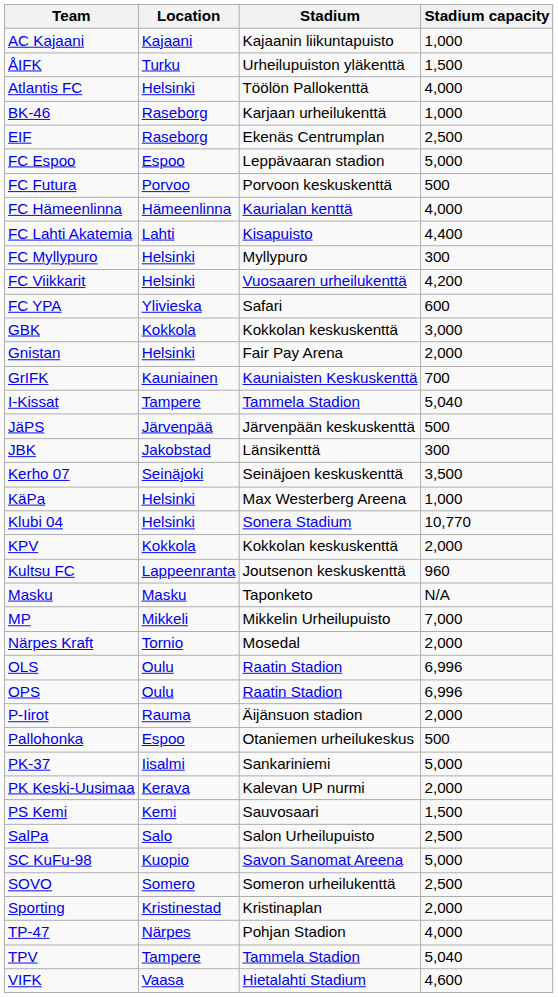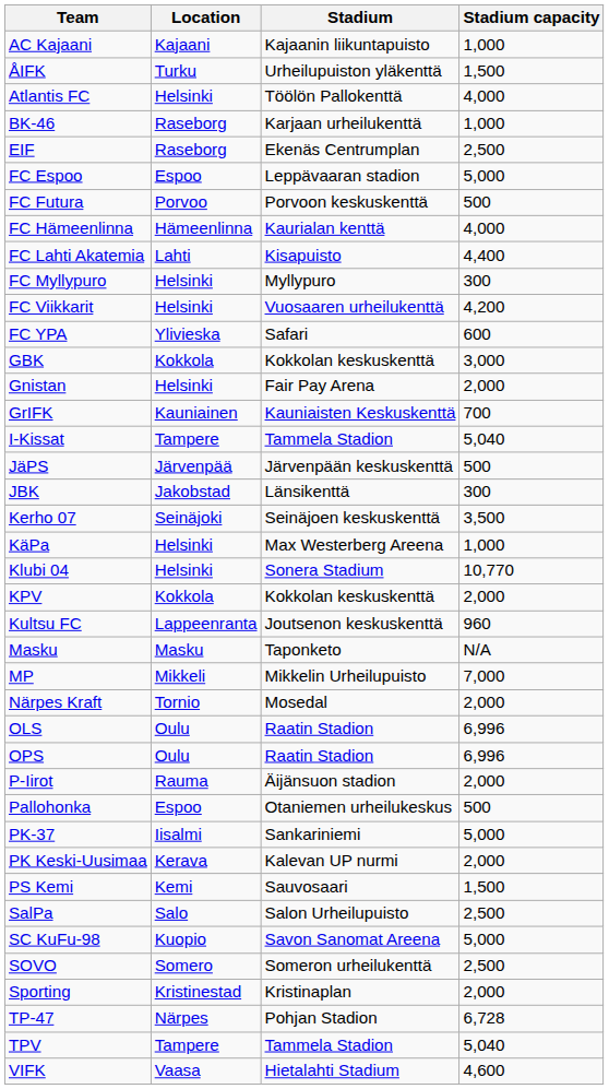 <table class="wikitable sortable" border="1">
 <tr>
 <th>Team</th>
 <th>Location</th>
 <th>Stadium</th>
 <th>Stadium capacity</th>
 </tr>
 <tr>
 <td><a href='#'>AC Kajaani</a></td>
 <td><a href='#'>Kajaani</a></td>
 <td>Kajaanin liikuntapuisto</td>
 <td>1,000</td>
 </tr>
 <tr>
 <td><a href='#'>ÅIFK</a></td>
 <td><a href='#'>Turku</a></td>
 <td>Urheilupuiston yläkenttä</td>
 <td>1,500</td>
 </tr>
 <tr>
 <td><a href='#'>Atlantis FC</a></td>
 <td><a href='#'>Helsinki</a></td>
 <td>Töölön Pallokenttä</td>
 <td>4,000</td>
 </tr>
 <tr>
 <td><a href='#'>BK-46</a></td>
 <td><a href='#'>Raseborg</a></td>
 <td>Karjaan urheilukenttä</td>
 <td>1,000</td>
 </tr>
 <tr>
 <td><a href='#'>EIF</a></td>
 <td><a href='#'>Raseborg</a></td>
 <td>Ekenäs Centrumplan</td>
 <td>2,500</td>
 </tr>
 <tr>
 <td><a href='#'>FC Espoo</a></td>
 <td><a href='#'>Espoo</a></td>
 <td>Leppävaaran stadion</td>
 <td>5,000</td>
 </tr>
 <tr>
 <td><a href='#'>FC Futura</a></td>
 <td><a href='#'>Porvoo</a></td>
 <td>Porvoon keskuskenttä</td>
 <td>500</td>
 </tr>
 <tr>
 <td><a href='#'>FC Hämeenlinna</a></td>
 <td><a href='#'>Hämeenlinna</a></td>
 <td><a href='#'>Kaurialan kenttä</a></td>
 <td>4,000</td>
 </tr>
 <tr>
 <td><a href='#'>FC Lahti Akatemia</a></td>
 <td><a href='#'>Lahti</a></td>
 <td><a href='#'>Kisapuisto</a></td>
 <td>4,400</td>
 </tr>
 <tr>
 <td><a href='#'>FC Myllypuro</a></td>
 <td><a href='#'>Helsinki</a></td>
 <td>Myllypuro</td>
 <td>300</td>
 </tr>
 <tr>
 <td><a href='#'>FC Viikkarit</a></td>
 <td><a href='#'>Helsinki</a></td>
 <td><a href='#'>Vuosaaren urheilukenttä</a></td>
 <td>4,200</td>
 </tr>
 <tr>
 <td><a href='#'>FC YPA</a></td>
 <td><a href='#'>Ylivieska</a></td>
 <td>Safari</td>
 <td>600</td>
 </tr>
 <tr>
 <td><a href='#'>GBK</a></td>
 <td><a href='#'>Kokkola</a></td>
 <td>Kokkolan keskuskenttä</td>
 <td>3,000</td>
 </tr>
 <tr>
 <td><a href='#'>Gnistan</a></td>
 <td><a href='#'>Helsinki</a></td>
 <td>Fair Pay Arena</td>
 <td>2,000</td>
 </tr>
 <tr>
 <td><a href='#'>GrIFK</a></td>
 <td><a href='#'>Kauniainen</a></td>
 <td><a href='#'>Kauniaisten Keskuskenttä</a></td>
 <td>700</td>
 </tr>
 <tr>
 <td><a href='#'>I-Kissat</a></td>
 <td><a href='#'>Tampere</a></td>
 <td><a href='#'>Tammela Stadion</a></td>
 <td>5,040</td>
 </tr>
 <tr>
 <td><a href='#'>JäPS</a></td>
 <td><a href='#'>Järvenpää</a></td>
 <td>Järvenpään keskuskenttä</td>
 <td>500</td>
 </tr>
 <tr>
 <td><a href='#'>JBK</a></td>
 <td><a href='#'>Jakobstad</a></td>
 <td>Länsikenttä</td>
 <td>300</td>
 </tr>
 <tr>
 <td><a href='#'>Kerho 07</a></td>
 <td><a href='#'>Seinäjoki</a></td>
 <td>Seinäjoen keskuskenttä</td>
 <td>3,500</td>
 </tr>
 <tr>
 <td><a href='#'>KäPa</a></td>
 <td><a href='#'>Helsinki</a></td>
 <td>Max Westerberg Areena</td>
 <td>1,000</td>
 </tr>
 <tr>
 <td><a href='#'>Klubi 04</a></td>
 <td><a href='#'>Helsinki</a></td>
 <td><a href='#'>Sonera Stadium</a></td>
 <td>10,770</td>
 </tr>
 <tr>
 <td><a href='#'>KPV</a></td>
 <td><a href='#'>Kokkola</a></td>
 <td>Kokkolan keskuskenttä</td>
 <td>2,000</td>
 </tr>
 <tr>
 <td><a href='#'>Kultsu FC</a></td>
 <td><a href='#'>Lappeenranta</a></td>
 <td>Joutsenon keskuskenttä</td>
 <td>960</td>
 </tr>
 <tr>
 <td><a href='#'>Masku</a></td>
 <td><a href='#'>Masku</a></td>
 <td>Taponketo</td>
 <td>N/A</td>
 </tr>
 <tr>
 <td><a href='#'>MP</a></td>
 <td><a href='#'>Mikkeli</a></td>
 <td>Mikkelin Urheilupuisto</td>
 <td>7,000</td>
 </tr>
 <tr>
 <td><a href='#'>Närpes Kraft</a></td>
 <td><a href='#'>Tornio</a></td>
 <td>Mosedal</td>
 <td>2,000</td>
 </tr>
 <tr>
 <td><a href='#'>OLS</a></td>
 <td><a href='#'>Oulu</a></td>
 <td><a href='#'>Raatin Stadion</a></td>
 <td>6,996</td>
 </tr>
 <tr>
 <td><a href='#'>OPS</a></td>
 <td><a href='#'>Oulu</a></td>
 <td><a href='#'>Raatin Stadion</a></td>
 <td>6,996</td>
 </tr>
 <tr>
 <td><a href='#'>P-Iirot</a></td>
 <td><a href='#'>Rauma</a></td>
 <td>Äijänsuon stadion</td>
 <td>2,000</td>
 </tr>
 <tr>
 <td><a href='#'>Pallohonka</a></td>
 <td><a href='#'>Espoo</a></td>
 <td>Otaniemen urheilukeskus</td>
 <td>500</td>
 </tr>
 <tr>
 <td><a href='#'>PK-37</a></td>
 <td><a href='#'>Iisalmi</a></td>
 <td>Sankariniemi</td>
 <td>5,000</td>
 </tr>
 <tr>
 <td><a href='#'>PK Keski-Uusimaa</a></td>
 <td><a href='#'>Kerava</a></td>
 <td>Kalevan UP nurmi</td>
 <td>2,000</td>
 </tr>
 <tr>
 <td><a href='#'>PS Kemi</a></td>
 <td><a href='#'>Kemi</a></td>
 <td>Sauvosaari</td>
 <td>1,500</td>
 </tr>
 <tr>
 <td><a href='#'>SalPa</a></td>
 <td><a href='#'>Salo</a></td>
 <td>Salon Urheilupuisto</td>
 <td>2,500</td>
 </tr>
 <tr>
 <td><a href='#'>SC KuFu-98</a></td>
 <td><a href='#'>Kuopio</a></td>
 <td><a href='#'>Savon Sanomat Areena</a></td>
 <td>5,000</td>
 </tr>
 <tr>
 <td><a href='#'>SOVO</a></td>
 <td><a href='#'>Somero</a></td>
 <td>Someron urheilukenttä</td>
 <td>2,500</td>
 </tr>
 <tr>
 <td><a href='#'>Sporting</a></td>
 <td><a href='#'>Kristinestad</a></td>
 <td>Kristinaplan</td>
 <td>2,000</td>
 </tr>
 <tr>
 <td><a href='#'>TP-47</a></td>
 <td><a href='#'>Närpes</a></td>
 <td>Pohjan Stadion</td>
-<td>4,000</td>
+<td>6,728</td>
 </tr>
 <tr>
 <td><a href='#'>TPV</a></td>
 <td><a href='#'>Tampere</a></td>
 <td><a href='#'>Tammela Stadion</a></td>
 <td>5,040</td>
 </tr>
 <tr>
 <td><a href='#'>VIFK</a></td>
 <td><a href='#'>Vaasa</a></td>
 <td><a href='#'>Hietalahti Stadium</a></td>
 <td>4,600</td>
 </tr>
 </table>
